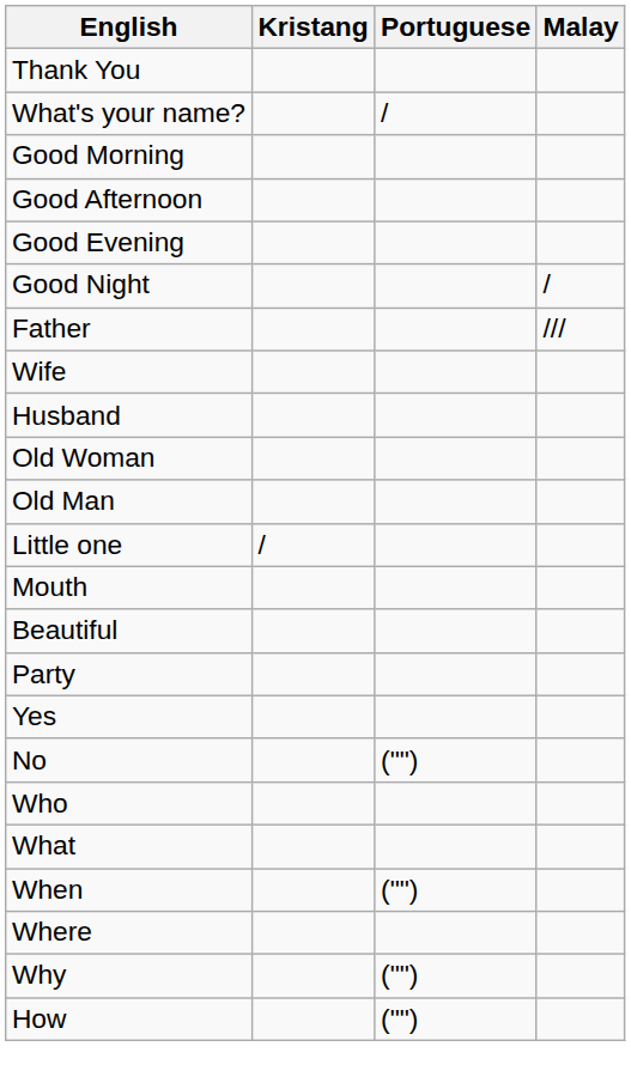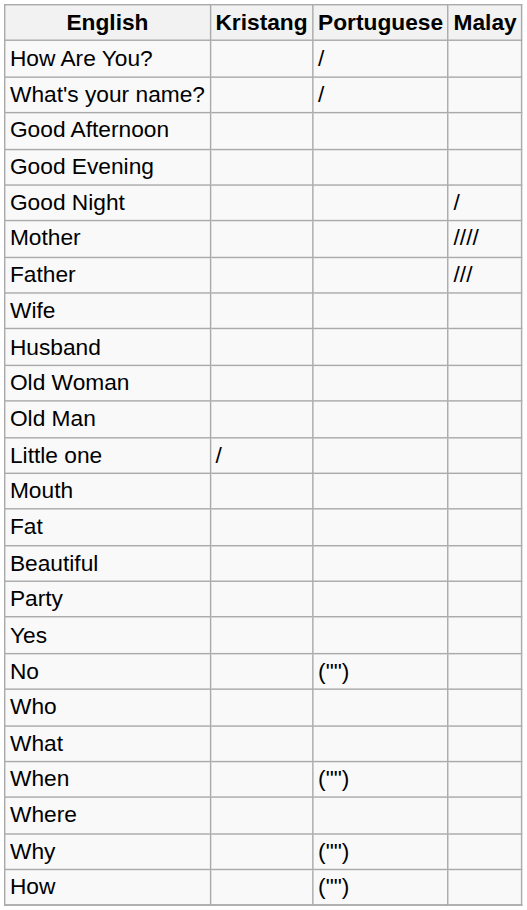 <table class="wikitable">
 <tr>
 <th>English</th>
 <th>Kristang</th>
 <th>Portuguese</th>
 <th>Malay</th>
 </tr>
 <tr>
-<td>Thank You</td>
+<td>How Are You?</td>
 <td></td>
-<td></td>
+<td>/</td>
 <td></td>
 </tr>
 <tr>
 <td>What's your name?</td>
 <td></td>
 <td>/</td>
-<td></td>
-</tr>
-<tr>
-<td>Good Morning</td>
-<td></td>
-<td></td>
 <td></td>
 </tr>
 <tr>
 <td>Good Afternoon</td>
 <td></td>
 <td></td>
 <td></td>
 </tr>
 <tr>
 <td>Good Evening</td>
 <td></td>
 <td></td>
 <td></td>
 </tr>
 <tr>
 <td>Good Night</td>
 <td></td>
 <td></td>
 <td>/</td>
+</tr>
+<tr>
+<td>Mother</td>
+<td></td>
+<td></td>
+<td>////</td>
 </tr>
 <tr>
 <td>Father</td>
 <td></td>
 <td></td>
 <td>///</td>
 </tr>
 <tr>
 <td>Wife</td>
 <td></td>
 <td></td>
 <td></td>
 </tr>
 <tr>
 <td>Husband</td>
 <td></td>
 <td></td>
 <td></td>
 </tr>
 <tr>
 <td>Old Woman</td>
 <td></td>
 <td></td>
 <td></td>
 </tr>
 <tr>
 <td>Old Man</td>
 <td></td>
 <td></td>
 <td></td>
 </tr>
 <tr>
 <td>Little one</td>
 <td>/</td>
 <td></td>
 <td></td>
 </tr>
 <tr>
 <td>Mouth</td>
+<td></td>
+<td></td>
+<td></td>
+</tr>
+<tr>
+<td>Fat</td>
 <td></td>
 <td></td>
 <td></td>
 </tr>
 <tr>
 <td>Beautiful</td>
 <td></td>
 <td></td>
 <td></td>
 </tr>
 <tr>
 <td>Party</td>
 <td></td>
 <td></td>
 <td></td>
 </tr>
 <tr>
 <td>Yes</td>
 <td></td>
 <td></td>
 <td></td>
 </tr>
 <tr>
 <td>No</td>
 <td></td>
 <td> ("")</td>
 <td></td>
 </tr>
 <tr>
 <td>Who</td>
 <td></td>
 <td></td>
 <td></td>
 </tr>
 <tr>
 <td>What</td>
 <td></td>
 <td></td>
 <td></td>
 </tr>
 <tr>
 <td>When</td>
 <td></td>
 <td> ("")</td>
 <td></td>
 </tr>
 <tr>
 <td>Where</td>
 <td></td>
 <td></td>
 <td></td>
 </tr>
 <tr>
 <td>Why</td>
 <td></td>
 <td> ("")</td>
 <td></td>
 </tr>
 <tr>
 <td>How</td>
 <td></td>
 <td> ("")</td>
 <td></td>
 </tr>
 <tr>
 </tr>
 </table>
